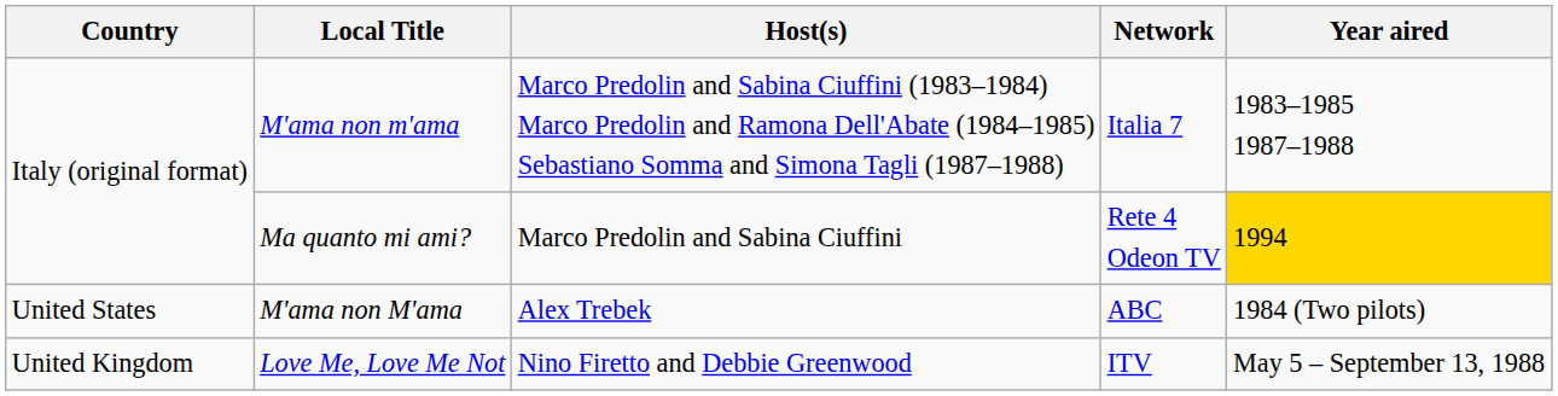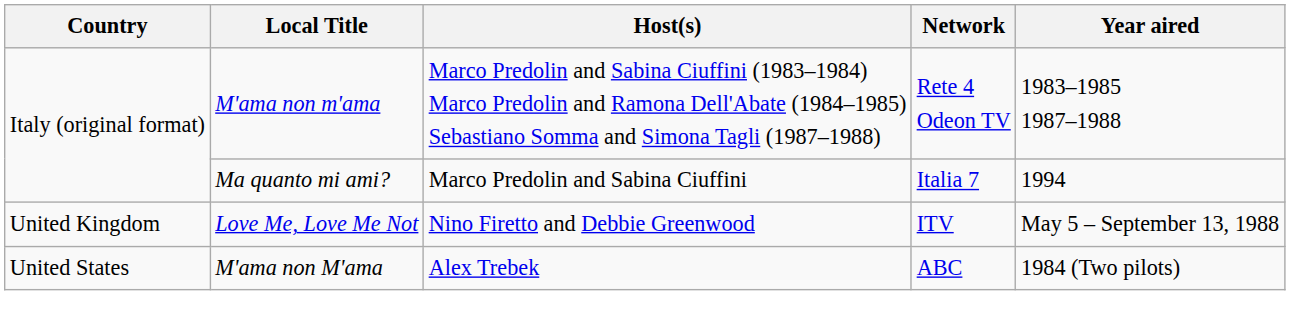 <table class="wikitable" style="line-height:1.5em;">
 <tr>
 <th>Country</th>
 <th>Local Title</th>
 <th>Host(s)</th>
 <th>Network</th>
 <th>Year aired</th>
 </tr>
 <tr>
 <td rowspan=2> Italy (original format)</td>
 <td><em><a href='#'>M'ama non m'ama</a></em></td>
 <td><a href='#'>Marco Predolin</a> and <a href='#'>Sabina Ciuffini</a> (1983–1984)<br><a href='#'>Marco Predolin</a> and <a href='#'>Ramona Dell'Abate</a> (1984–1985)<br><a href='#'>Sebastiano Somma</a> and <a href='#'>Simona Tagli</a> (1987–1988)</td>
-<td><a href='#'>Italia 7</a></td>
+<td><a href='#'>Rete 4</a><br><a href='#'>Odeon TV</a></td>
 <td>1983–1985<br>1987–1988</td>
 </tr>
 <tr>
 <td><em>Ma quanto mi ami?</em></td>
 <td>Marco Predolin and Sabina Ciuffini</td>
-<td><a href='#'>Rete 4</a><br><a href='#'>Odeon TV</a></td>
-<td style="background: gold;">1994</td>
+<td><a href='#'>Italia 7</a></td>
+<td>1994</td>
+</tr>
+<tr>
+<td> United Kingdom</td>
+<td><em><a href='#'>Love Me, Love Me Not</a></em></td>
+<td><a href='#'>Nino Firetto</a> and <a href='#'>Debbie Greenwood</a></td>
+<td><a href='#'>ITV</a></td>
+<td>May 5 – September 13, 1988</td>
 </tr>
 <tr>
 <td> United States</td>
 <td><em>M'ama non M'ama</em></td>
 <td><a href='#'>Alex Trebek</a></td>
 <td><a href='#'>ABC</a></td>
 <td>1984 (Two pilots)</td>
 </tr>
-<tr>
-<td> United Kingdom</td>
-<td><em><a href='#'>Love Me, Love Me Not</a></em></td>
-<td><a href='#'>Nino Firetto</a> and <a href='#'>Debbie Greenwood</a></td>
-<td><a href='#'>ITV</a></td>
-<td>May 5 – September 13, 1988</td>
-</tr>
 </table>
